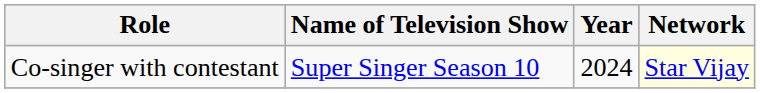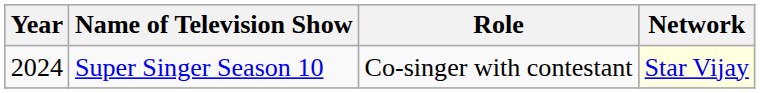 <table class="wikitable">
 <tr>
+<th>Year</th>
+<th>Name of Television Show</th>
 <th>Role</th>
-<th>Name of Television Show</th>
-<th>Year</th>
 <th>Network</th>
 </tr>
 <tr>
+<td>2024</td>
+<td><a href='#'>Super Singer Season 10</a></td>
 <td>Co-singer with contestant</td>
-<td><a href='#'>Super Singer Season 10</a></td>
-<td>2024</td>
 <td style="background: lightyellow;"><a href='#'>Star Vijay</a></td>
 </tr>
 </table>
